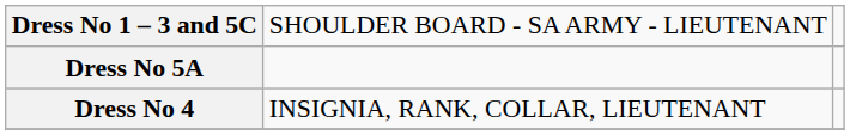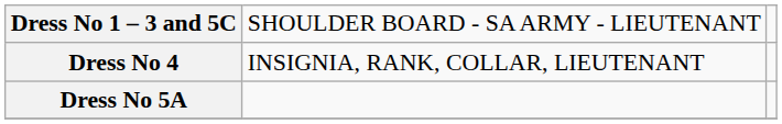 <table class=wikitable style="text-align: left;">
 <tr>
 <th>Dress No 1 – 3 and 5C</th>
 <td>SHOULDER BOARD - SA ARMY - LIEUTENANT</td>
+<td></td>
+</tr>
+<tr>
+<th>Dress No 4</th>
+<td>INSIGNIA, RANK, COLLAR, LIEUTENANT</td>
 <td></td>
 </tr>
 <tr>
 <th>Dress No 5A</th>
 <td></td>
 <td></td>
 </tr>
 <tr>
-<th>Dress No 4</th>
-<td>INSIGNIA, RANK, COLLAR, LIEUTENANT</td>
-<td></td>
-</tr>
-<tr>
 </tr>
 </table>
